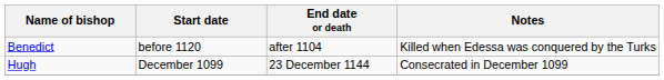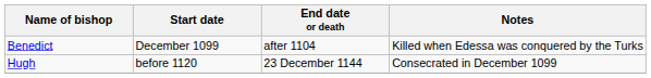 <table class="wikitable">
 <tr align=left>
 <th width="20%">Name of bishop</th>
 <th width="20%">Start date</th>
 <th width="20%">End date<br><small>or death</small></th>
 <th width="40%">Notes</th>
 </tr>
 <tr>
 <td><a href='#'>Benedict</a></td>
-<td>before 1120</td>
+<td>December 1099</td>
 <td>after 1104</td>
 <td>Killed when Edessa was conquered by the Turks</td>
 </tr>
 <tr>
 <td><a href='#'>Hugh</a></td>
-<td>December 1099</td>
+<td>before 1120</td>
 <td>23 December 1144</td>
 <td>Consecrated in December 1099</td>
 </tr>
 <tr>
 </tr>
 </table>
